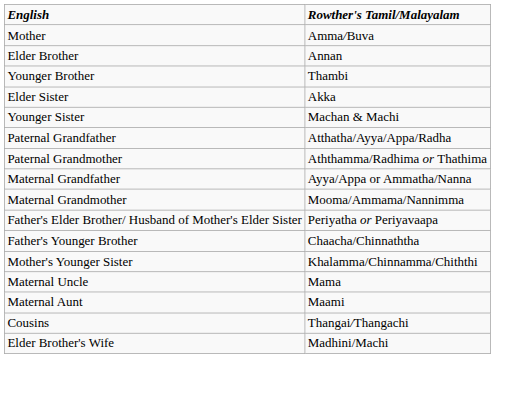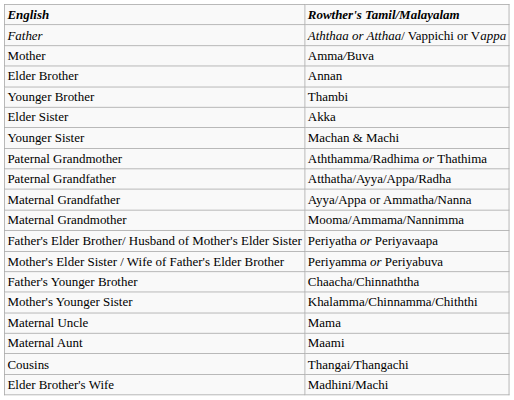 <table class="wikitable">
 <tr>
 <td><strong><em>English</em></strong></td>
 <td><strong><em>Rowther's Tamil/Malayalam</em></strong></td>
+</tr>
+<tr>
+<td><em>Father</em></td>
+<td><em>Aththaa or Atthaa</em>/ Vappichi or V<em>appa</td>
 </tr>
 <tr>
 <td></em>Mother<em></td>
 <td></em>Amma<em>/</em>Buva<em></td>
 </tr>
 <tr>
 <td></em>Elder Brother<em></td>
 <td></em>Annan<em></td>
 </tr>
 <tr>
 <td></em>Younger Brother<em></td>
 <td></em>Thambi<em></td>
 </tr>
 <tr>
 <td></em>Elder Sister<em></td>
 <td></em>Akka<em></td>
 </tr>
 <tr>
 <td></em>Younger Sister<em></td>
 <td></em>Machan & Machi<em></td>
 </tr>
 <tr>
+<td></em>Paternal Grandmother<em></td>
+<td></em>Aththamma/Radhima<em> or </em>Thathima<em></td>
+</tr>
+<tr>
 <td></em>Paternal Grandfather<em></td>
 <td></em>Atthatha/Ayya/Appa/Radha<em></td>
-</tr>
-<tr>
-<td></em>Paternal Grandmother<em></td>
-<td></em>Aththamma/Radhima<em> or </em>Thathima<em></td>
 </tr>
 <tr>
 <td></em>Maternal Grandfather<em></td>
 <td></em>Ayya/Appa or Ammatha/Nanna<em></td>
 </tr>
 <tr>
 <td></em>Maternal Grandmother<em></td>
 <td></em>Mooma/Ammama/Nannimma<em></td>
 </tr>
 <tr>
 <td></em>Father's Elder Brother/ Husband of Mother's Elder Sister<em></td>
 <td></em>Periyatha<em> or </em>Periyavaapa<em></td>
+</tr>
+<tr>
+<td></em>Mother's Elder Sister / Wife of Father's Elder Brother<em></td>
+<td></em>Periyamma<em> or </em>Periyabuva<em></td>
 </tr>
 <tr>
 <td></em>Father's Younger Brother<em></td>
 <td></em>Chaacha/Chinnaththa<em></td>
 </tr>
 <tr>
 <td></em>Mother's Younger Sister<em></td>
 <td></em>Khalamma/Chinnamma/Chiththi<em></td>
 </tr>
 <tr>
 <td></em>Maternal Uncle<em></td>
 <td></em>Mama<em></td>
 </tr>
 <tr>
 <td></em>Maternal Aunt<em></td>
 <td></em>Maami<em></td>
 </tr>
 <tr>
 <td></em>Cousins<em></td>
 <td></em>Thangai<em>/</em>Thangachi<em></td>
 </tr>
 <tr>
 <td></em>Elder Brother's Wife<em></td>
 <td></em>Madhini/Machi<em></td>
 </tr>
 </table>
